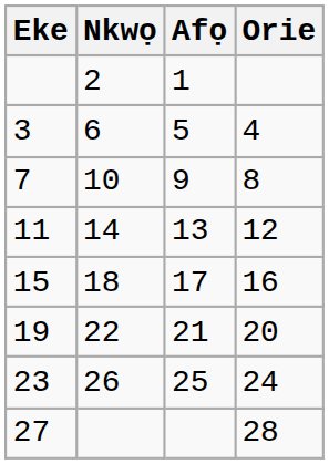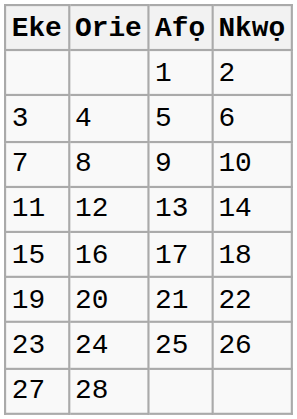 <table class="wikitable">
 <tr>
 <th>Eke</th>
+<th>Orie</th>
+<th>Afọ</th>
 <th>Nkwọ</th>
-<th>Afọ</th>
-<th>Orie</th>
 </tr>
 <tr>
 <td></td>
+<td></td>
+<td>1</td>
 <td>2</td>
-<td>1</td>
-<td></td>
 </tr>
 <tr>
 <td>3</td>
+<td>4</td>
+<td>5</td>
 <td>6</td>
-<td>5</td>
-<td>4</td>
 </tr>
 <tr>
 <td>7</td>
+<td>8</td>
+<td>9</td>
 <td>10</td>
-<td>9</td>
-<td>8</td>
 </tr>
 <tr>
 <td>11</td>
+<td>12</td>
+<td>13</td>
 <td>14</td>
-<td>13</td>
-<td>12</td>
 </tr>
 <tr>
 <td>15</td>
+<td>16</td>
+<td>17</td>
 <td>18</td>
-<td>17</td>
-<td>16</td>
 </tr>
 <tr>
 <td>19</td>
+<td>20</td>
+<td>21</td>
 <td>22</td>
-<td>21</td>
-<td>20</td>
 </tr>
 <tr>
 <td>23</td>
+<td>24</td>
+<td>25</td>
 <td>26</td>
-<td>25</td>
-<td>24</td>
 </tr>
 <tr>
 <td>27</td>
+<td>28</td>
 <td></td>
 <td></td>
-<td>28</td>
 </tr>
 </table>
